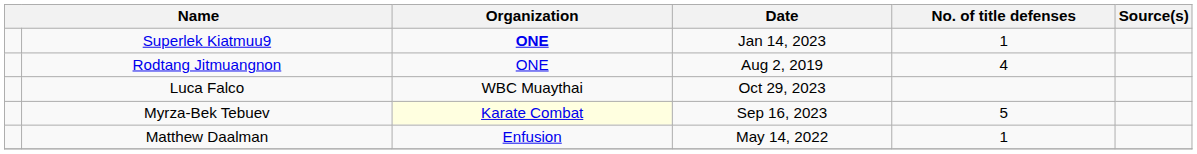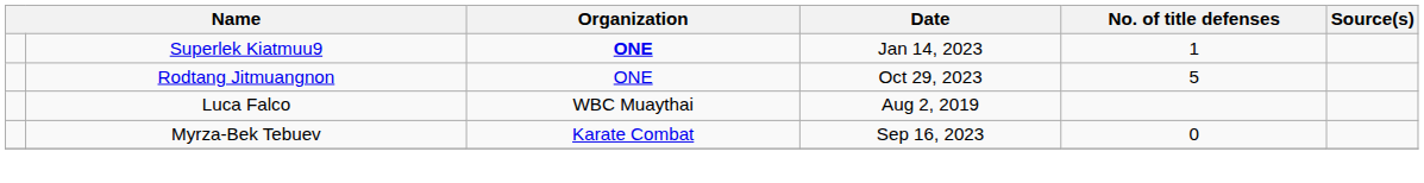 <table class="wikitable" style="width:99%; text-align:center;">
 <tr>
 <th colspan="2" style="width:35%;">Name</th>
 <th style="width:25%;">Organization</th>
 <th width=20%>Date</th>
 <th width=20%>No. of title defenses</th>
 <th>Source(s)</th>
 </tr>
 <tr>
 <td><br></td>
 <td><a href='#'>Superlek Kiatmuu9</a></td>
 <td><strong><a href='#'>ONE</a> <br></strong></td>
 <td>Jan 14, 2023</td>
 <td>1</td>
 <td></td>
 </tr>
 <tr>
 <td><br></td>
 <td><a href='#'>Rodtang Jitmuangnon</a></td>
 <td><a href='#'>ONE</a> <br></td>
-<td>Aug 2, 2019</td>
-<td>4</td>
+<td>Oct 29, 2023</td>
+<td>5</td>
 <td></td>
 </tr>
 <tr>
 <td><br></td>
 <td>Luca Falco</td>
 <td>WBC Muaythai</td>
-<td>Oct 29, 2023</td>
+<td>Aug 2, 2019</td>
 <td></td>
 <td></td>
 </tr>
 <tr>
 <td><br></td>
 <td>Myrza-Bek Tebuev</td>
-<td style="background: lightyellow;"><a href='#'>Karate Combat</a></td>
+<td><a href='#'>Karate Combat</a></td>
 <td>Sep 16, 2023</td>
-<td>5</td>
-<td></td>
-</tr>
-<tr>
-<td><br></td>
-<td>Matthew Daalman</td>
-<td><a href='#'>Enfusion</a></td>
-<td>May 14, 2022</td>
-<td>1</td>
+<td>0</td>
 <td></td>
 </tr>
 <tr>
 </tr>
 </table>
